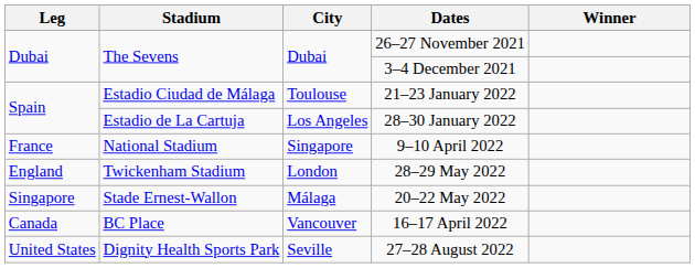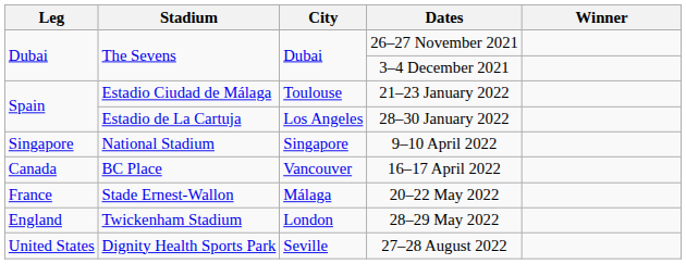 <table class="wikitable sortable"  text-align:left;">
 <tr bgcolor="#efefef">
 <th>Leg</th>
 <th>Stadium</th>
 <th>City</th>
 <th>Dates</th>
 <th style="width:9.5em;">Winner</th>
 </tr>
 <tr>
 <td rowspan=2><a href='#'>Dubai</a></td>
 <td rowspan=2><a href='#'>The Sevens</a></td>
 <td rowspan=2><a href='#'>Dubai</a></td>
 <td align=center>26–27 November 2021</td>
 <td></td>
 </tr>
 <tr>
 <td align=center>3–4 December 2021</td>
 <td></td>
 </tr>
 <tr>
 <td rowspan=2><a href='#'>Spain</a></td>
 <td><a href='#'>Estadio Ciudad de Málaga</a></td>
 <td><a href='#'>Toulouse</a></td>
 <td align=center>21–23 January 2022</td>
 <td></td>
 </tr>
 <tr>
 <td><a href='#'>Estadio de La Cartuja</a></td>
 <td><a href='#'>Los Angeles</a></td>
 <td align=center>28–30 January 2022</td>
 <td></td>
 </tr>
 <tr>
-<td><a href='#'>France</a></td>
+<td><a href='#'>Singapore</a></td>
 <td><a href='#'>National Stadium</a></td>
 <td><a href='#'>Singapore</a></td>
 <td align=center>9–10 April 2022</td>
+<td></td>
+</tr>
+<tr>
+<td><a href='#'>Canada</a></td>
+<td><a href='#'>BC Place</a></td>
+<td><a href='#'>Vancouver</a></td>
+<td align=center>16–17 April 2022</td>
+<td></td>
+</tr>
+<tr>
+<td><a href='#'>France</a></td>
+<td><a href='#'>Stade Ernest-Wallon</a></td>
+<td><a href='#'>Málaga</a></td>
+<td align=center>20–22 May 2022</td>
 <td></td>
 </tr>
 <tr>
 <td><a href='#'>England</a></td>
 <td><a href='#'>Twickenham Stadium</a></td>
 <td><a href='#'>London</a></td>
 <td align=center>28–29 May 2022</td>
 <td></td>
 </tr>
 <tr>
-<td><a href='#'>Singapore</a></td>
-<td><a href='#'>Stade Ernest-Wallon</a></td>
-<td><a href='#'>Málaga</a></td>
-<td align=center>20–22 May 2022</td>
-<td></td>
-</tr>
-<tr>
-<td><a href='#'>Canada</a></td>
-<td><a href='#'>BC Place</a></td>
-<td><a href='#'>Vancouver</a></td>
-<td align=center>16–17 April 2022</td>
-<td></td>
-</tr>
-<tr>
 <td><a href='#'>United States</a></td>
 <td><a href='#'>Dignity Health Sports Park</a></td>
 <td><a href='#'>Seville</a></td>
 <td align=center>27–28 August 2022</td>
 <td></td>
 </tr>
 </table>
